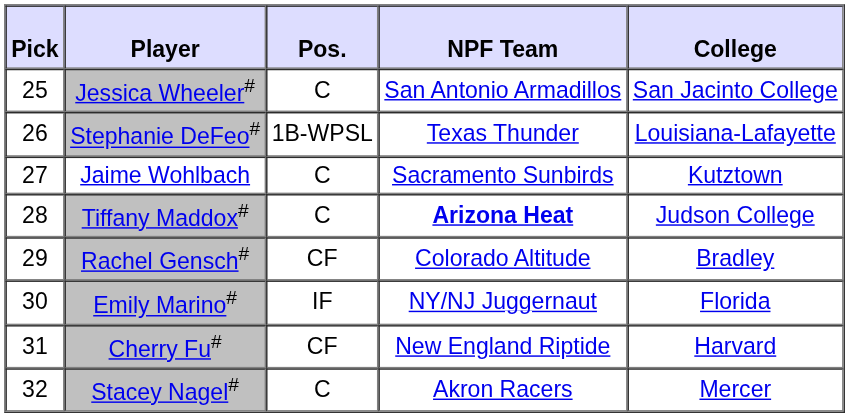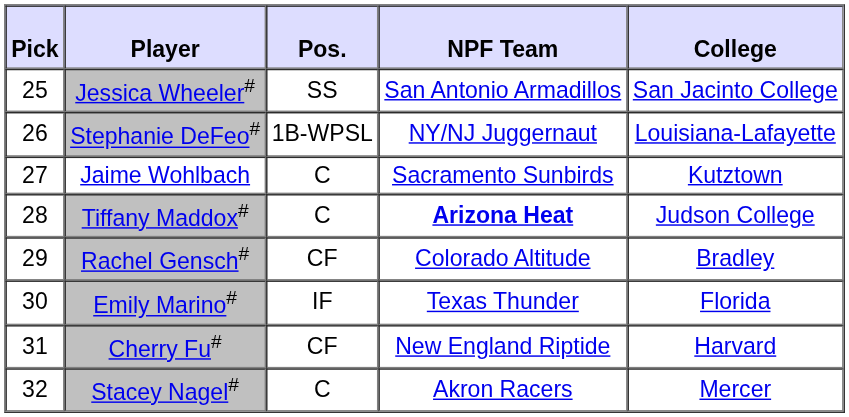 <table style="text-align: center" border="1" cellpadding="3" cellspacing="0">
 <tr>
 <th style="background:#ddf;"><br>Pick</th>
 <th style="background:#ddf;"><br>Player</th>
 <th style="background:#ddf;"><br>Pos.</th>
 <th style="background:#ddf;"><br>NPF Team</th>
 <th style="background:#ddf;"><br>College</th>
 </tr>
 <tr>
 <td>25</td>
 <td style="background:#C0C0C0;"><a href='#'>Jessica Wheeler</a><sup>#</sup></td>
-<td>C</td>
+<td>SS</td>
 <td><a href='#'>San Antonio Armadillos</a></td>
 <td><a href='#'>San Jacinto College</a></td>
 </tr>
 <tr>
 <td>26</td>
 <td style="background:#C0C0C0;"><a href='#'>Stephanie DeFeo</a><sup>#</sup></td>
 <td>1B-WPSL</td>
-<td><a href='#'>Texas Thunder</a></td>
+<td><a href='#'>NY/NJ Juggernaut</a></td>
 <td><a href='#'>Louisiana-Lafayette</a></td>
 </tr>
 <tr>
 <td>27</td>
 <td><a href='#'>Jaime Wohlbach</a></td>
 <td>C</td>
 <td><a href='#'>Sacramento Sunbirds</a></td>
 <td><a href='#'>Kutztown</a></td>
 </tr>
 <tr>
 <td>28</td>
 <td style="background:#C0C0C0;"><a href='#'>Tiffany Maddox</a><sup>#</sup></td>
 <td>C</td>
 <td><strong><a href='#'>Arizona Heat</a></strong></td>
 <td><a href='#'>Judson College</a></td>
 </tr>
 <tr>
 <td>29</td>
 <td style="background:#C0C0C0;"><a href='#'>Rachel Gensch</a><sup>#</sup></td>
 <td>CF</td>
 <td><a href='#'>Colorado Altitude</a></td>
 <td><a href='#'>Bradley</a></td>
 </tr>
 <tr>
 <td>30</td>
 <td style="background:#C0C0C0;"><a href='#'>Emily Marino</a><sup>#</sup></td>
 <td>IF</td>
-<td><a href='#'>NY/NJ Juggernaut</a></td>
+<td><a href='#'>Texas Thunder</a></td>
 <td><a href='#'>Florida</a></td>
 </tr>
 <tr>
 <td>31</td>
 <td style="background:#C0C0C0;"><a href='#'>Cherry Fu</a><sup>#</sup></td>
 <td>CF</td>
 <td><a href='#'>New England Riptide</a></td>
 <td><a href='#'>Harvard</a></td>
 </tr>
 <tr>
 <td>32</td>
 <td style="background:#C0C0C0;"><a href='#'>Stacey Nagel</a><sup>#</sup></td>
 <td>C</td>
 <td><a href='#'>Akron Racers</a></td>
 <td><a href='#'>Mercer</a></td>
 </tr>
 </table>
